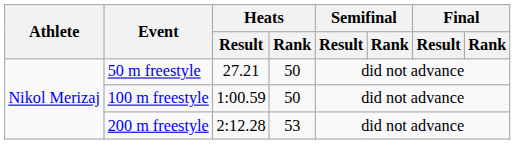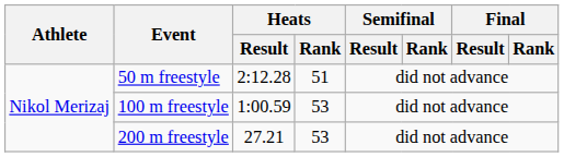 <table class="wikitable" border="1" style="font-size:90%; text-align:center">
 <tr>
 <th rowspan="2">Athlete</th>
 <th rowspan="2">Event</th>
 <th colspan="2">Heats</th>
 <th colspan="2">Semifinal</th>
 <th colspan="2">Final</th>
 </tr>
 <tr>
 <th>Result</th>
 <th>Rank</th>
 <th>Result</th>
 <th>Rank</th>
 <th>Result</th>
 <th>Rank</th>
 </tr>
 <tr>
 <td rowspan="3" align="left"><a href='#'>Nikol Merizaj</a></td>
 <td align="left"><a href='#'>50 m freestyle</a></td>
-<td>27.21</td>
-<td>50</td>
+<td>2:12.28</td>
+<td>51</td>
 <td colspan=4>did not advance</td>
 </tr>
 <tr>
 <td align="left"><a href='#'>100 m freestyle</a></td>
 <td>1:00.59</td>
-<td>50</td>
+<td>53</td>
 <td colspan=4>did not advance</td>
 </tr>
 <tr>
 <td align="left"><a href='#'>200 m freestyle</a></td>
-<td>2:12.28</td>
+<td>27.21</td>
 <td>53</td>
 <td colspan=4>did not advance</td>
 </tr>
 </table>
